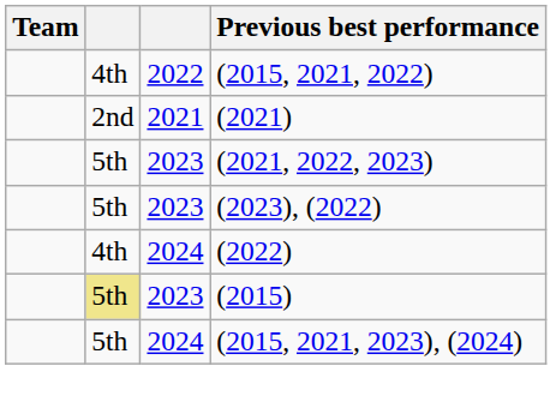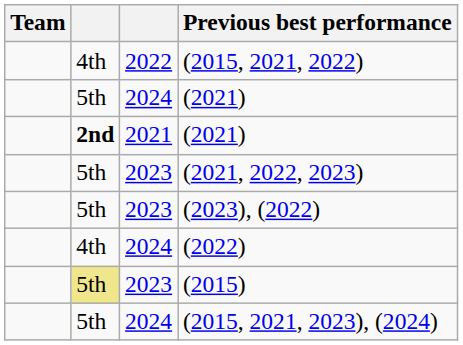 <table class="wikitable sortable">
 <tr>
 <th>Team</th>
 <th data-sort-type="number"></th>
 <th></th>
 <th>Previous best performance</th>
 </tr>
 <tr>
 <td></td>
 <td>4th</td>
 <td><a href='#'>2022</a></td>
 <td> (<a href='#'>2015</a>, <a href='#'>2021</a>, <a href='#'>2022</a>)</td>
 </tr>
 <tr>
 <td></td>
-<td>2nd</td>
+<td>5th</td>
+<td><a href='#'>2024</a></td>
+<td> (<a href='#'>2021</a>)</td>
+</tr>
+<tr>
+<td></td>
+<td><strong>2nd</strong></td>
 <td><a href='#'>2021</a></td>
 <td> (<a href='#'>2021</a>)</td>
 </tr>
 <tr>
 <td></td>
 <td>5th</td>
 <td><a href='#'>2023</a></td>
 <td> (<a href='#'>2021</a>, <a href='#'>2022</a>, <a href='#'>2023</a>)</td>
 </tr>
 <tr>
 <td></td>
 <td>5th</td>
 <td><a href='#'>2023</a></td>
 <td> (<a href='#'>2023</a>),  (<a href='#'>2022</a>)</td>
 </tr>
 <tr>
 <td></td>
 <td>4th</td>
 <td><a href='#'>2024</a></td>
 <td> (<a href='#'>2022</a>)</td>
 </tr>
 <tr>
 <td></td>
 <td style="background: khaki;">5th</td>
 <td><a href='#'>2023</a></td>
 <td> (<a href='#'>2015</a>)</td>
 </tr>
 <tr>
 <td></td>
 <td>5th</td>
 <td><a href='#'>2024</a></td>
 <td> (<a href='#'>2015</a>, <a href='#'>2021</a>, <a href='#'>2023</a>),  (<a href='#'>2024</a>)</td>
 </tr>
 </table>
